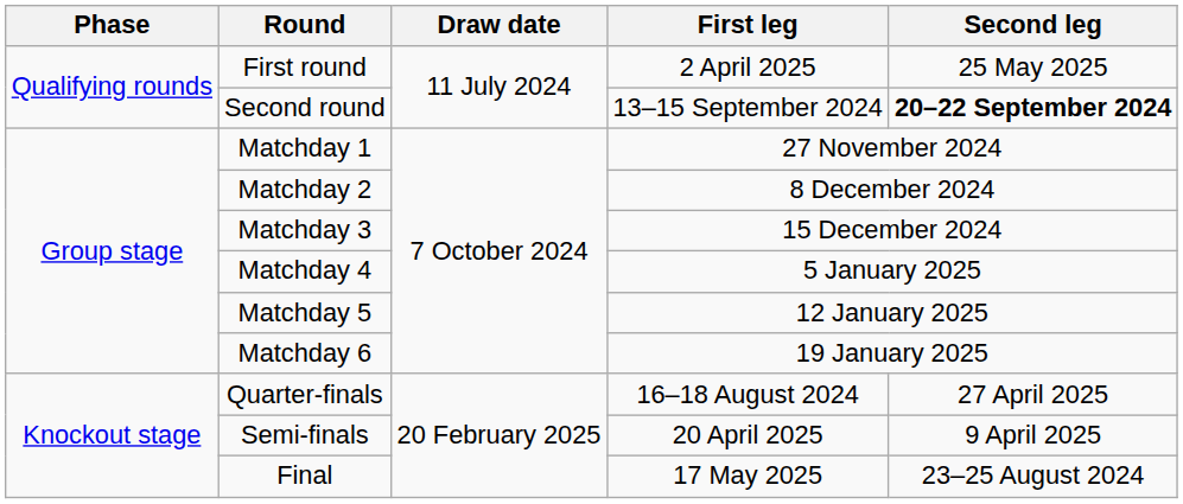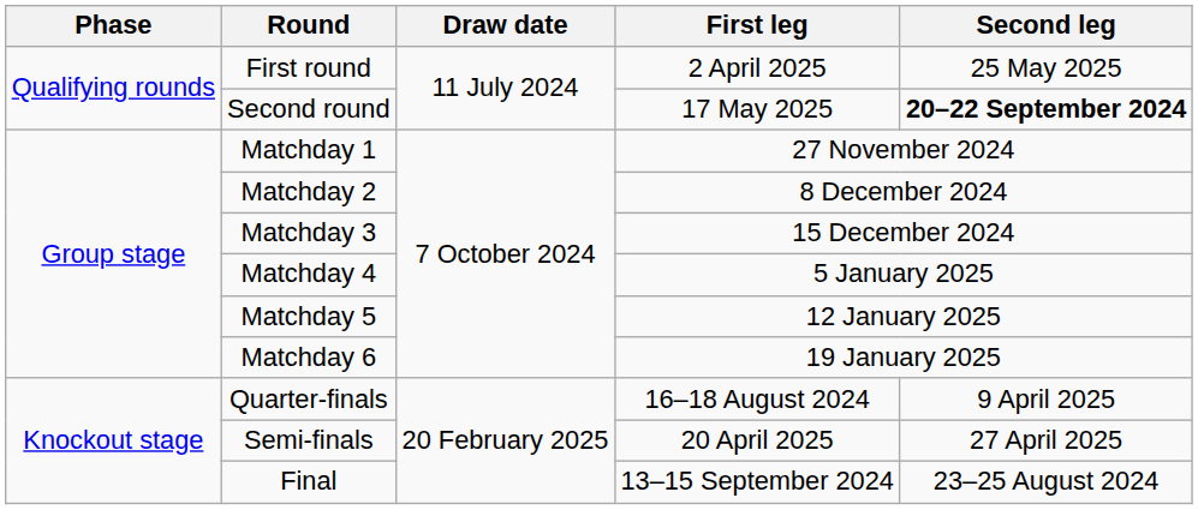 <table class="wikitable" style="text-align:center">
 <tr>
 <th>Phase</th>
 <th>Round</th>
 <th>Draw date</th>
 <th>First leg</th>
 <th>Second leg</th>
 </tr>
 <tr>
 <td rowspan=2><a href='#'>Qualifying rounds</a></td>
 <td>First round</td>
 <td rowspan=2>11 July 2024</td>
 <td>2 April 2025</td>
 <td>25 May 2025</td>
 </tr>
 <tr>
 <td>Second round</td>
-<td>13–15 September 2024</td>
+<td>17 May 2025</td>
 <td><strong>20–22 September 2024</strong></td>
 </tr>
 <tr>
 <td rowspan=6><a href='#'>Group stage</a></td>
 <td>Matchday 1</td>
 <td rowspan=6>7 October 2024</td>
 <td colspan=2>27 November 2024</td>
 </tr>
 <tr>
 <td>Matchday 2</td>
 <td colspan=2>8 December 2024</td>
 </tr>
 <tr>
 <td>Matchday 3</td>
 <td colspan=2>15 December 2024</td>
 </tr>
 <tr>
 <td>Matchday 4</td>
 <td colspan=2>5 January 2025</td>
 </tr>
 <tr>
 <td>Matchday 5</td>
 <td colspan=2>12 January 2025</td>
 </tr>
 <tr>
 <td>Matchday 6</td>
 <td colspan=2>19 January 2025</td>
 </tr>
 <tr>
 <td rowspan=3><a href='#'>Knockout stage</a></td>
 <td>Quarter-finals</td>
 <td rowspan=3>20 February 2025</td>
 <td>16–18 August 2024</td>
-<td>27 April 2025</td>
+<td>9 April 2025</td>
 </tr>
 <tr>
 <td>Semi-finals</td>
 <td>20 April 2025</td>
-<td>9 April 2025</td>
+<td>27 April 2025</td>
 </tr>
 <tr>
 <td>Final</td>
-<td>17 May 2025</td>
+<td>13–15 September 2024</td>
 <td>23–25 August 2024</td>
 </tr>
 </table>
